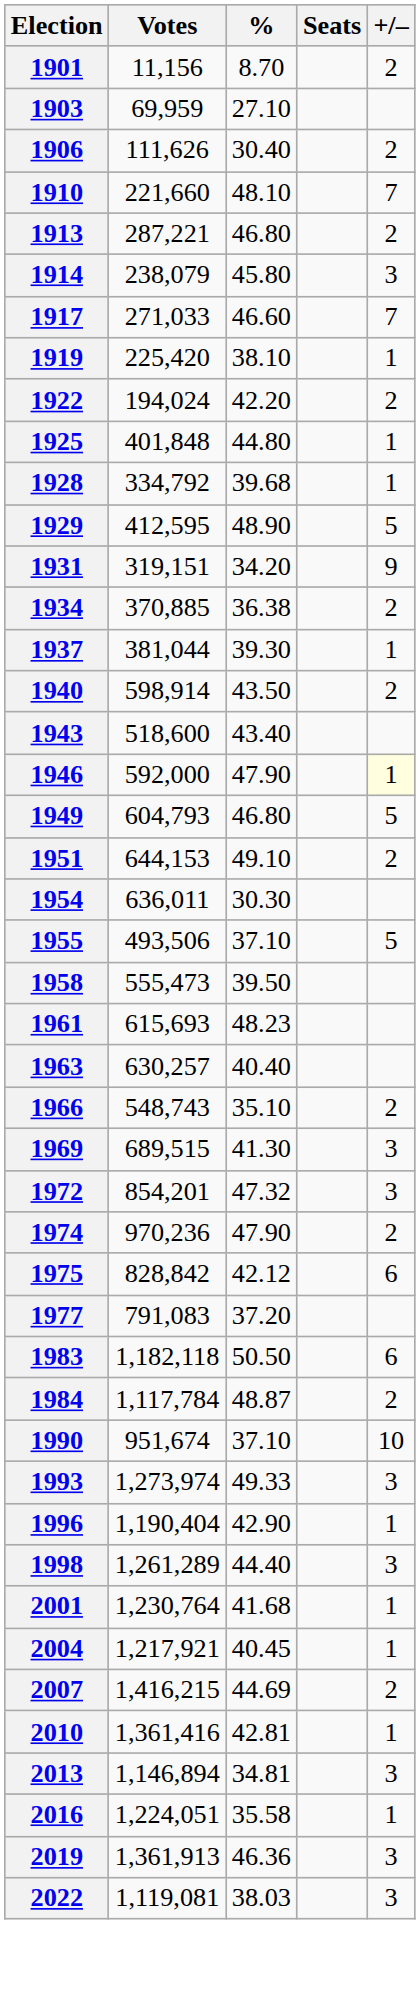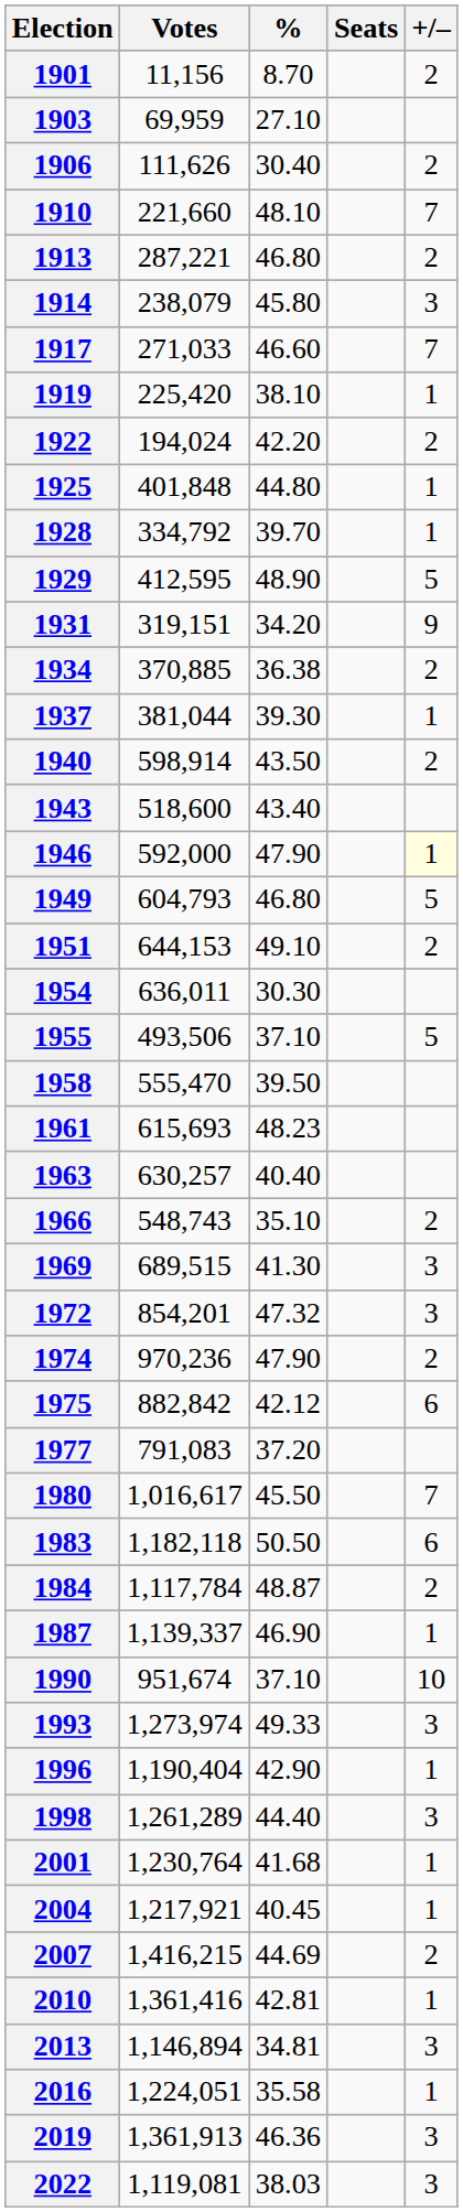 <table class=wikitable style="text-align: center;">
 <tr>
 <th>Election</th>
 <th>Votes</th>
 <th>%</th>
 <th>Seats</th>
 <th>+/–</th>
 </tr>
 <tr>
 <th><a href='#'>1901</a></th>
 <td>11,156</td>
 <td>8.70</td>
 <td></td>
 <td> 2</td>
 </tr>
 <tr>
 <th><a href='#'>1903</a></th>
 <td>69,959</td>
 <td>27.10</td>
 <td></td>
 <td></td>
 </tr>
 <tr>
 <th><a href='#'>1906</a></th>
 <td>111,626</td>
 <td>30.40</td>
 <td></td>
 <td> 2</td>
 </tr>
 <tr>
 <th><a href='#'>1910</a></th>
 <td>221,660</td>
 <td>48.10</td>
 <td></td>
 <td> 7</td>
 </tr>
 <tr>
 <th><a href='#'>1913</a></th>
 <td>287,221</td>
 <td>46.80</td>
 <td></td>
 <td> 2</td>
 </tr>
 <tr>
 <th><a href='#'>1914</a></th>
 <td>238,079</td>
 <td>45.80</td>
 <td></td>
 <td> 3</td>
 </tr>
 <tr>
 <th><a href='#'>1917</a></th>
 <td>271,033</td>
 <td>46.60</td>
 <td></td>
 <td> 7</td>
 </tr>
 <tr>
 <th><a href='#'>1919</a></th>
 <td>225,420</td>
 <td>38.10</td>
 <td></td>
 <td> 1</td>
 </tr>
 <tr>
 <th><a href='#'>1922</a></th>
 <td>194,024</td>
 <td>42.20</td>
 <td></td>
 <td> 2</td>
 </tr>
 <tr>
 <th><a href='#'>1925</a></th>
 <td>401,848</td>
 <td>44.80</td>
 <td></td>
 <td> 1</td>
 </tr>
 <tr>
 <th><a href='#'>1928</a></th>
 <td>334,792</td>
-<td>39.68</td>
+<td>39.70</td>
 <td></td>
 <td> 1</td>
 </tr>
 <tr>
 <th><a href='#'>1929</a></th>
 <td>412,595</td>
 <td>48.90</td>
 <td></td>
 <td> 5</td>
 </tr>
 <tr>
 <th><a href='#'>1931</a></th>
 <td>319,151</td>
 <td>34.20</td>
 <td></td>
 <td> 9</td>
 </tr>
 <tr>
 <th><a href='#'>1934</a></th>
 <td>370,885</td>
 <td>36.38</td>
 <td></td>
 <td> 2</td>
 </tr>
 <tr>
 <th><a href='#'>1937</a></th>
 <td>381,044</td>
 <td>39.30</td>
 <td></td>
 <td> 1</td>
 </tr>
 <tr>
 <th><a href='#'>1940</a></th>
 <td>598,914</td>
 <td>43.50</td>
 <td></td>
 <td> 2</td>
 </tr>
 <tr>
 <th><a href='#'>1943</a></th>
 <td>518,600</td>
 <td>43.40</td>
 <td></td>
 <td></td>
 </tr>
 <tr>
 <th><a href='#'>1946</a></th>
 <td>592,000</td>
 <td>47.90</td>
 <td></td>
 <td style="background: lightyellow;"> 1</td>
 </tr>
 <tr>
 <th><a href='#'>1949</a></th>
 <td>604,793</td>
 <td>46.80</td>
 <td></td>
 <td> 5</td>
 </tr>
 <tr>
 <th><a href='#'>1951</a></th>
 <td>644,153</td>
 <td>49.10</td>
 <td></td>
 <td> 2</td>
 </tr>
 <tr>
 <th><a href='#'>1954</a></th>
 <td>636,011</td>
 <td>30.30</td>
 <td></td>
 <td></td>
 </tr>
 <tr>
 <th><a href='#'>1955</a></th>
 <td>493,506</td>
 <td>37.10</td>
 <td></td>
 <td> 5</td>
 </tr>
 <tr>
 <th><a href='#'>1958</a></th>
-<td>555,473</td>
+<td>555,470</td>
 <td>39.50</td>
 <td></td>
 <td></td>
 </tr>
 <tr>
 <th><a href='#'>1961</a></th>
 <td>615,693</td>
 <td>48.23</td>
 <td></td>
 <td></td>
 </tr>
 <tr>
 <th><a href='#'>1963</a></th>
 <td>630,257</td>
 <td>40.40</td>
 <td></td>
 <td></td>
 </tr>
 <tr>
 <th><a href='#'>1966</a></th>
 <td>548,743</td>
 <td>35.10</td>
 <td></td>
 <td> 2</td>
 </tr>
 <tr>
 <th><a href='#'>1969</a></th>
 <td>689,515</td>
 <td>41.30</td>
 <td></td>
 <td> 3</td>
 </tr>
 <tr>
 <th><a href='#'>1972</a></th>
 <td>854,201</td>
 <td>47.32</td>
 <td></td>
 <td> 3</td>
 </tr>
 <tr>
 <th><a href='#'>1974</a></th>
 <td>970,236</td>
 <td>47.90</td>
 <td></td>
 <td> 2</td>
 </tr>
 <tr>
 <th><a href='#'>1975</a></th>
-<td>828,842</td>
+<td>882,842</td>
 <td>42.12</td>
 <td></td>
 <td> 6</td>
 </tr>
 <tr>
 <th><a href='#'>1977</a></th>
 <td>791,083</td>
 <td>37.20</td>
 <td></td>
 <td></td>
+</tr>
+<tr>
+<th><a href='#'>1980</a></th>
+<td>1,016,617</td>
+<td>45.50</td>
+<td></td>
+<td> 7</td>
 </tr>
 <tr>
 <th><a href='#'>1983</a></th>
 <td>1,182,118</td>
 <td>50.50</td>
 <td></td>
 <td> 6</td>
 </tr>
 <tr>
 <th><a href='#'>1984</a></th>
 <td>1,117,784</td>
 <td>48.87</td>
 <td></td>
 <td> 2</td>
+</tr>
+<tr>
+<th><a href='#'>1987</a></th>
+<td>1,139,337</td>
+<td>46.90</td>
+<td></td>
+<td> 1</td>
 </tr>
 <tr>
 <th><a href='#'>1990</a></th>
 <td>951,674</td>
 <td>37.10</td>
 <td></td>
 <td> 10</td>
 </tr>
 <tr>
 <th><a href='#'>1993</a></th>
 <td>1,273,974</td>
 <td>49.33</td>
 <td></td>
 <td> 3</td>
 </tr>
 <tr>
 <th><a href='#'>1996</a></th>
 <td>1,190,404</td>
 <td>42.90</td>
 <td></td>
 <td> 1</td>
 </tr>
 <tr>
 <th><a href='#'>1998</a></th>
 <td>1,261,289</td>
 <td>44.40</td>
 <td></td>
 <td> 3</td>
 </tr>
 <tr>
 <th><a href='#'>2001</a></th>
 <td>1,230,764</td>
 <td>41.68</td>
 <td></td>
 <td> 1</td>
 </tr>
 <tr>
 <th><a href='#'>2004</a></th>
 <td>1,217,921</td>
 <td>40.45</td>
 <td></td>
 <td> 1</td>
 </tr>
 <tr>
 <th><a href='#'>2007</a></th>
 <td>1,416,215</td>
 <td>44.69</td>
 <td></td>
 <td> 2</td>
 </tr>
 <tr>
 <th><a href='#'>2010</a></th>
 <td>1,361,416</td>
 <td>42.81</td>
 <td></td>
 <td> 1</td>
 </tr>
 <tr>
 <th><a href='#'>2013</a></th>
 <td>1,146,894</td>
 <td>34.81</td>
 <td></td>
 <td> 3</td>
 </tr>
 <tr>
 <th><a href='#'>2016</a></th>
 <td>1,224,051</td>
 <td>35.58</td>
 <td></td>
 <td> 1</td>
 </tr>
 <tr>
 <th><a href='#'>2019</a></th>
 <td>1,361,913</td>
 <td>46.36</td>
 <td></td>
 <td> 3</td>
 </tr>
 <tr>
 <th><a href='#'>2022</a></th>
 <td>1,119,081</td>
 <td>38.03</td>
 <td></td>
 <td> 3</td>
 </tr>
 </table>
